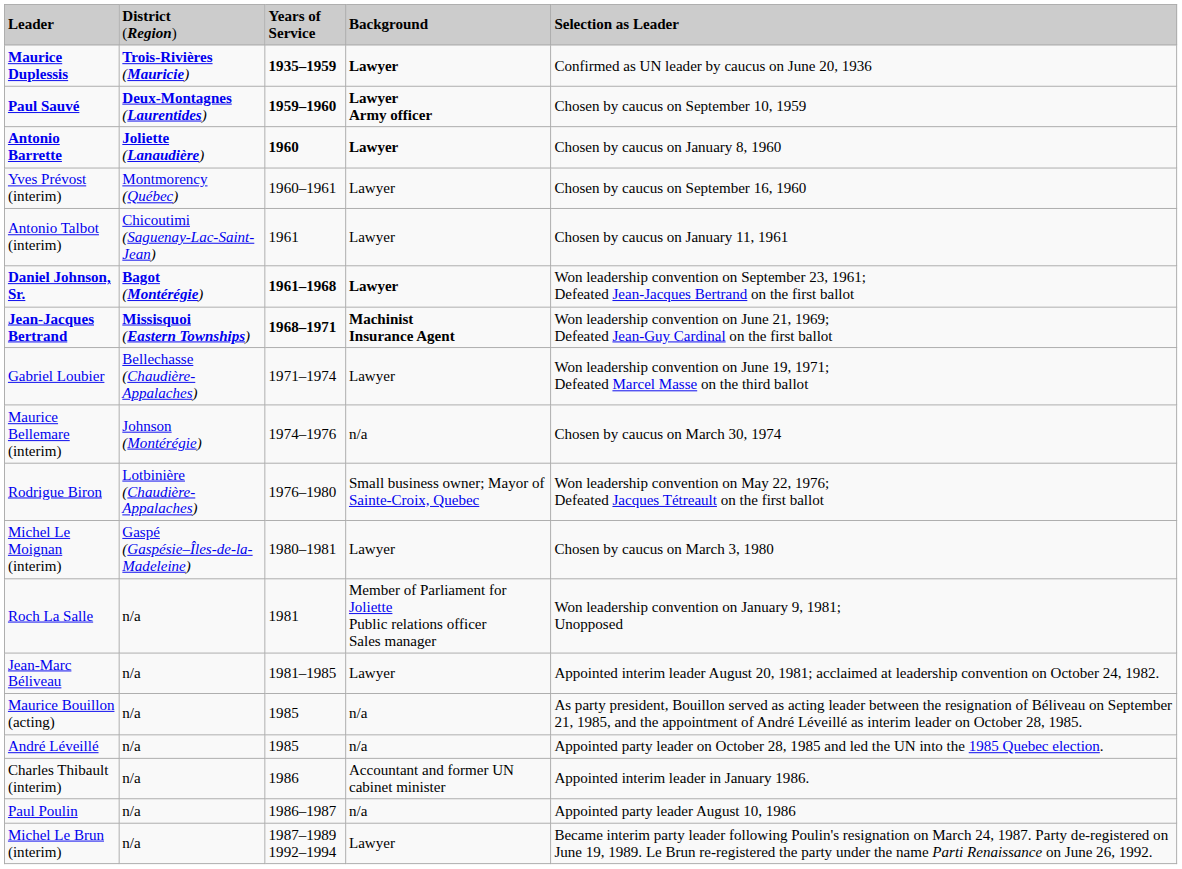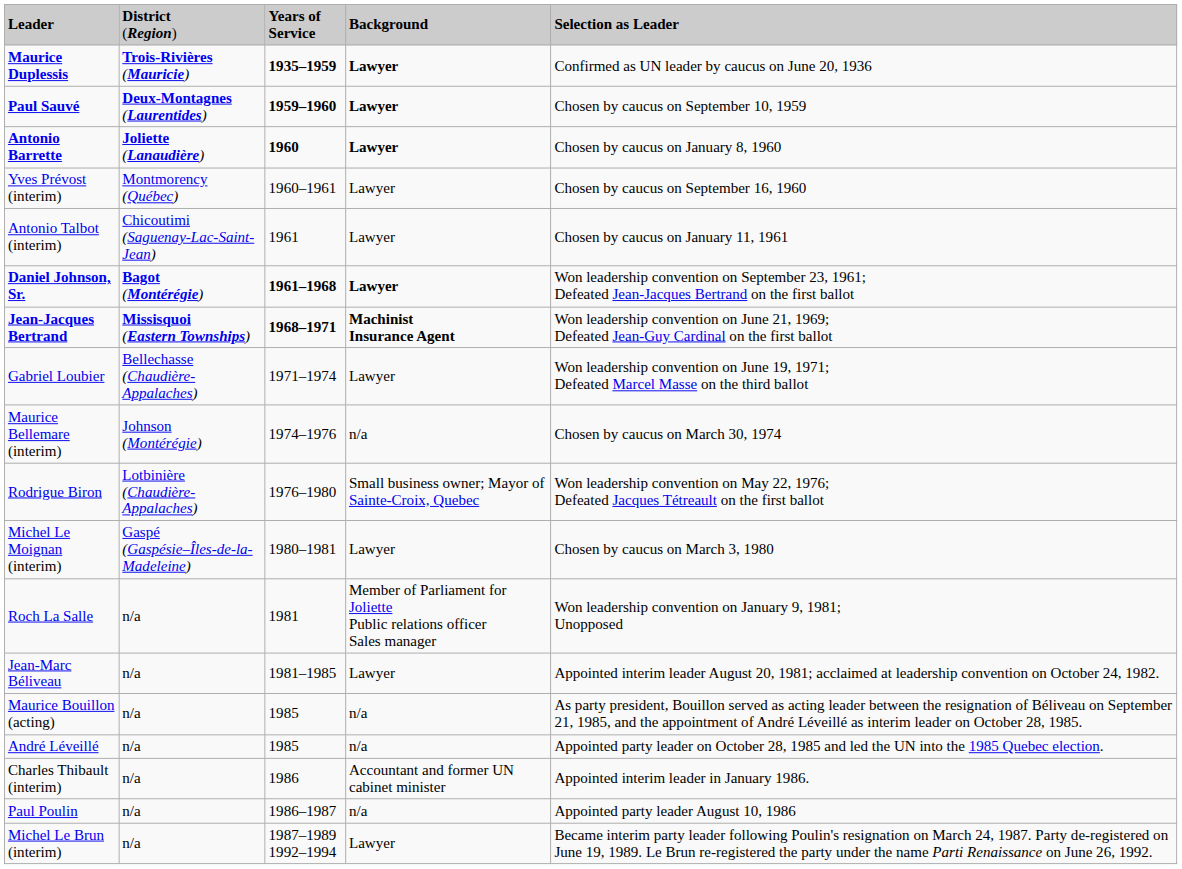 <table class="wikitable">
 <tr style="background:#ccc;">
 <td><strong>Leader</strong> </td>
 <td><strong>District</strong><br>(<strong><em>Region</em></strong>)</td>
 <td><strong>Years of Service</strong></td>
 <td><strong>Background</strong></td>
 <td><strong>Selection as Leader</strong></td>
 </tr>
 <tr>
 <td><strong><a href='#'>Maurice Duplessis</a></strong></td>
 <td><strong><a href='#'>Trois-Rivières</a></strong><br><em>(<strong><a href='#'>Mauricie</a></strong>)</em></td>
 <td><strong>1935–1959</strong></td>
 <td><strong>Lawyer</strong></td>
 <td>Confirmed as UN leader by caucus on June 20, 1936</td>
 </tr>
 <tr>
 <td><strong><a href='#'>Paul Sauvé</a></strong></td>
 <td><strong><a href='#'>Deux-Montagnes</a></strong><br><em>(<strong><a href='#'>Laurentides</a></strong>)</em></td>
 <td><strong>1959–1960</strong></td>
-<td><strong>Lawyer<br>Army officer</strong></td>
+<td><strong>Lawyer</strong></td>
 <td>Chosen by caucus on September 10, 1959</td>
 </tr>
 <tr>
 <td><strong><a href='#'>Antonio Barrette</a></strong></td>
 <td><strong><a href='#'>Joliette</a></strong><br><em>(<strong><a href='#'>Lanaudière</a></strong>)</em></td>
 <td><strong>1960</strong></td>
 <td><strong>Lawyer</strong></td>
 <td>Chosen by caucus on January 8, 1960</td>
 </tr>
 <tr>
 <td><a href='#'>Yves Prévost</a><br>(interim)</td>
 <td><a href='#'>Montmorency</a><br><em>(<a href='#'>Québec</a>)</em></td>
 <td>1960–1961</td>
 <td>Lawyer</td>
 <td>Chosen by caucus on September 16, 1960</td>
 </tr>
 <tr>
 <td><a href='#'>Antonio Talbot</a><br>(interim)</td>
 <td><a href='#'>Chicoutimi</a><br><em>(<a href='#'>Saguenay-Lac-Saint-Jean</a>)</em></td>
 <td>1961</td>
 <td>Lawyer</td>
 <td>Chosen by caucus on January 11, 1961</td>
 </tr>
 <tr>
 <td><strong><a href='#'>Daniel Johnson, Sr.</a></strong></td>
 <td><strong><a href='#'>Bagot</a></strong><br><em>(<strong><a href='#'>Montérégie</a></strong>)</em></td>
 <td><strong>1961–1968</strong></td>
 <td><strong>Lawyer</strong></td>
 <td>Won leadership convention on September 23, 1961;<br>Defeated <a href='#'>Jean-Jacques Bertrand</a> on the first ballot</td>
 </tr>
 <tr>
 <td><strong><a href='#'>Jean-Jacques Bertrand</a></strong></td>
 <td><strong><a href='#'>Missisquoi</a></strong><br><em>(<strong><a href='#'>Eastern Townships</a></strong>)</em></td>
 <td><strong>1968–1971</strong></td>
 <td><strong>Machinist<br>Insurance Agent</strong></td>
 <td>Won leadership convention on June 21, 1969;<br>Defeated <a href='#'>Jean-Guy Cardinal</a> on the first ballot</td>
 </tr>
 <tr>
 <td><a href='#'>Gabriel Loubier</a></td>
 <td><a href='#'>Bellechasse</a><br><em>(<a href='#'>Chaudière-Appalaches</a>)</em></td>
 <td>1971–1974</td>
 <td>Lawyer</td>
 <td>Won leadership convention on June 19, 1971;<br>Defeated <a href='#'>Marcel Masse</a> on the third ballot</td>
 </tr>
 <tr>
 <td><a href='#'>Maurice Bellemare</a><br>(interim)</td>
 <td><a href='#'>Johnson</a><br><em>(<a href='#'>Montérégie</a>)</em></td>
 <td>1974–1976</td>
 <td>n/a</td>
 <td>Chosen by caucus on March 30, 1974</td>
 </tr>
 <tr>
 <td><a href='#'>Rodrigue Biron</a></td>
 <td><a href='#'>Lotbinière</a><br><em>(<a href='#'>Chaudière-Appalaches</a>)</em></td>
 <td>1976–1980</td>
 <td>Small business owner; Mayor of <a href='#'>Sainte-Croix, Quebec</a></td>
 <td>Won leadership convention on May 22, 1976;<br>Defeated <a href='#'>Jacques Tétreault</a> on the first ballot</td>
 </tr>
 <tr>
 <td><a href='#'>Michel Le Moignan</a><br>(interim)</td>
 <td><a href='#'>Gaspé</a><br><em>(<a href='#'>Gaspésie–Îles-de-la-Madeleine</a>)</em></td>
 <td>1980–1981</td>
 <td>Lawyer</td>
 <td>Chosen by caucus on March 3, 1980</td>
 </tr>
 <tr>
 <td><a href='#'>Roch La Salle</a></td>
 <td>n/a </td>
 <td>1981</td>
 <td>Member of Parliament for <a href='#'>Joliette</a><br>Public relations officer<br>Sales manager</td>
 <td>Won leadership convention on January 9, 1981;<br>Unopposed</td>
 </tr>
 <tr>
 <td><a href='#'>Jean-Marc Béliveau</a></td>
 <td>n/a </td>
 <td>1981–1985</td>
 <td>Lawyer</td>
 <td>Appointed interim leader August 20, 1981; acclaimed at leadership convention on October 24, 1982.</td>
 </tr>
 <tr>
 <td><a href='#'>Maurice Bouillon</a> (acting)</td>
 <td>n/a </td>
 <td>1985</td>
 <td>n/a</td>
 <td>As party president, Bouillon served as acting leader between the resignation of Béliveau on September 21, 1985, and the appointment of André Léveillé as interim leader on October 28, 1985.</td>
 </tr>
 <tr>
 <td><a href='#'>André Léveillé</a></td>
 <td>n/a </td>
 <td>1985</td>
 <td>n/a</td>
 <td>Appointed party leader on October 28, 1985 and led the UN into the <a href='#'>1985 Quebec election</a>.</td>
 </tr>
 <tr>
 <td>Charles Thibault (interim)</td>
 <td>n/a</td>
 <td>1986</td>
 <td>Accountant and former UN cabinet minister</td>
 <td>Appointed interim leader in January 1986.</td>
 </tr>
 <tr>
 <td><a href='#'>Paul Poulin</a></td>
 <td>n/a </td>
 <td>1986–1987</td>
 <td>n/a</td>
 <td>Appointed party leader August 10, 1986</td>
 </tr>
 <tr>
 <td><a href='#'>Michel Le Brun</a><br>(interim)</td>
 <td>n/a </td>
 <td>1987–1989<br>1992–1994</td>
 <td>Lawyer</td>
 <td>Became interim party leader following Poulin's resignation on March 24, 1987. Party de-registered on June 19, 1989. Le Brun re-registered the party under the name <em>Parti Renaissance</em> on June 26, 1992.</td>
 </tr>
 </table>
